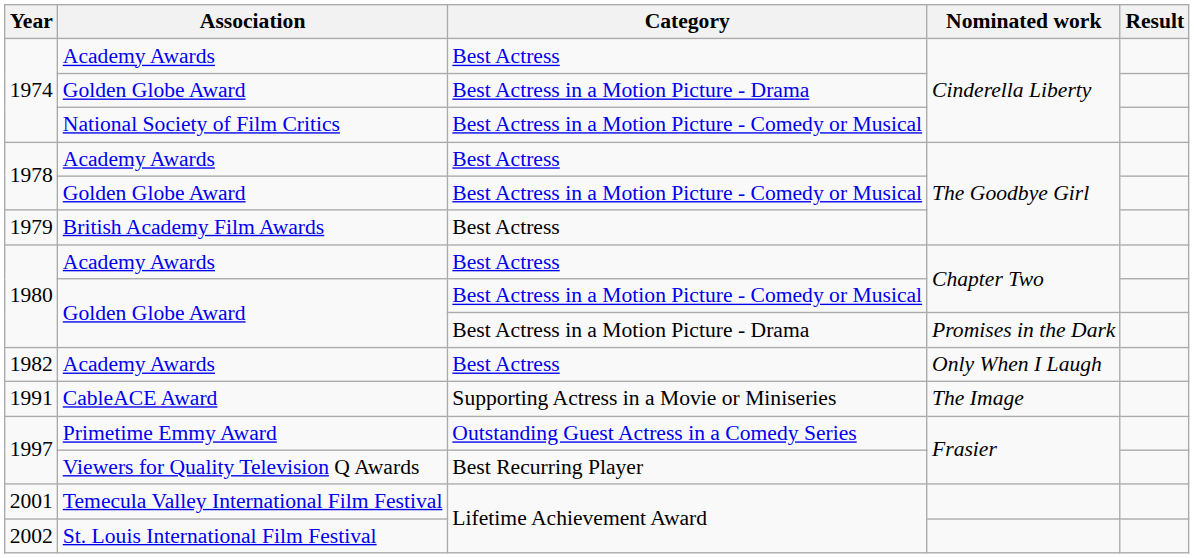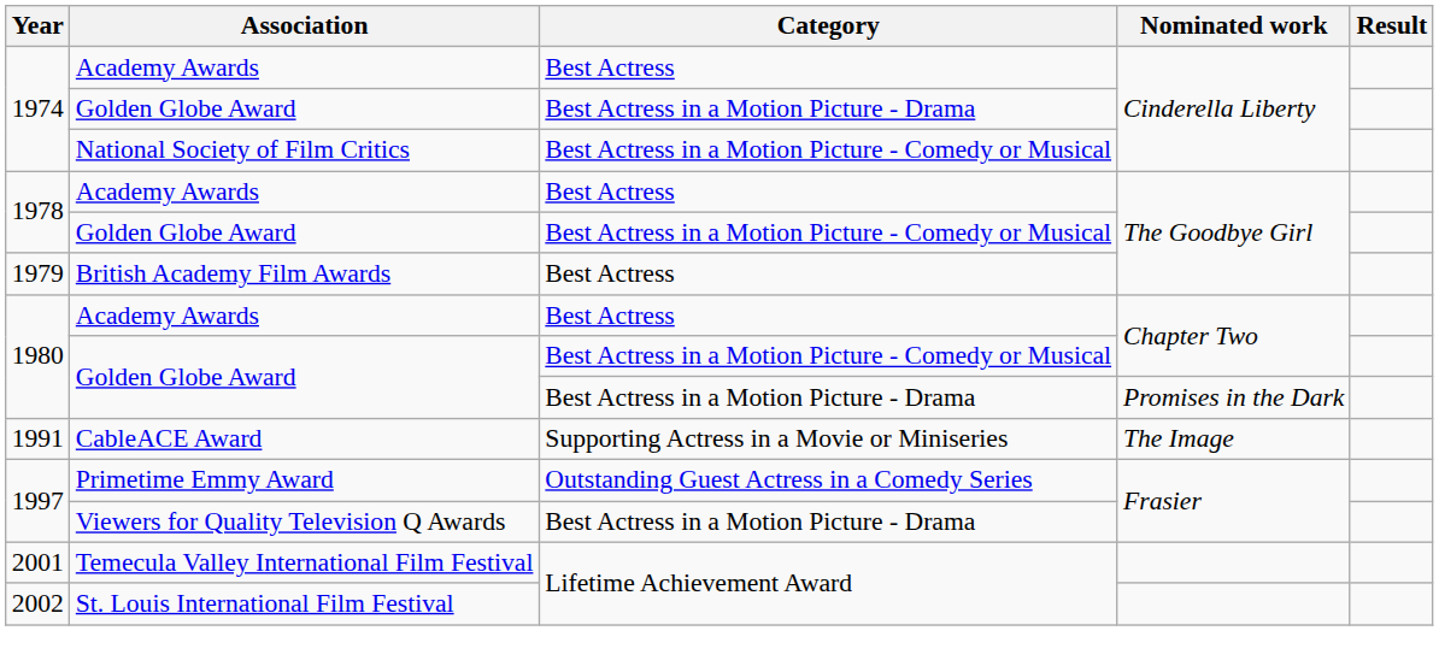 <table class="wikitable sortable">
 <tr>
 <th>Year</th>
 <th>Association</th>
 <th>Category</th>
 <th>Nominated work</th>
 <th>Result</th>
 </tr>
 <tr>
 <td rowspan="3">1974</td>
 <td><a href='#'>Academy Awards</a></td>
 <td><a href='#'>Best Actress</a></td>
 <td rowspan="3"><em>Cinderella Liberty</em></td>
 <td></td>
 </tr>
 <tr>
 <td><a href='#'>Golden Globe Award</a></td>
 <td><a href='#'>Best Actress in a Motion Picture - Drama</a></td>
 <td></td>
 </tr>
 <tr>
 <td><a href='#'>National Society of Film Critics</a></td>
 <td><a href='#'>Best Actress in a Motion Picture - Comedy or Musical</a></td>
 <td></td>
 </tr>
 <tr>
 <td rowspan="2">1978</td>
 <td><a href='#'>Academy Awards</a></td>
 <td><a href='#'>Best Actress</a></td>
 <td rowspan="3"><em>The Goodbye Girl</em></td>
 <td></td>
 </tr>
 <tr>
 <td><a href='#'>Golden Globe Award</a></td>
 <td><a href='#'>Best Actress in a Motion Picture - Comedy or Musical</a></td>
 <td></td>
 </tr>
 <tr>
 <td>1979</td>
 <td><a href='#'>British Academy Film Awards</a></td>
 <td>Best Actress</td>
 <td></td>
 </tr>
 <tr>
 <td rowspan="3">1980</td>
 <td><a href='#'>Academy Awards</a></td>
 <td><a href='#'>Best Actress</a></td>
 <td rowspan="2"><em>Chapter Two</em></td>
 <td></td>
 </tr>
 <tr>
 <td rowspan="2"><a href='#'>Golden Globe Award</a></td>
 <td><a href='#'>Best Actress in a Motion Picture - Comedy or Musical</a></td>
 <td></td>
 </tr>
 <tr>
 <td>Best Actress in a Motion Picture - Drama</td>
 <td><em>Promises in the Dark</em></td>
 <td></td>
 </tr>
 <tr>
-<td>1982</td>
-<td><a href='#'>Academy Awards</a></td>
-<td><a href='#'>Best Actress</a></td>
-<td><em>Only When I Laugh</em></td>
-<td></td>
-</tr>
-<tr>
 <td>1991</td>
 <td><a href='#'>CableACE Award</a></td>
 <td>Supporting Actress in a Movie or Miniseries</td>
 <td><em>The Image</em></td>
 <td></td>
 </tr>
 <tr>
 <td rowspan="2">1997</td>
 <td><a href='#'>Primetime Emmy Award</a></td>
 <td><a href='#'>Outstanding Guest Actress in a Comedy Series</a></td>
 <td rowspan="2"><em>Frasier</em></td>
 <td></td>
 </tr>
 <tr>
 <td><a href='#'>Viewers for Quality Television</a> Q Awards</td>
-<td>Best Recurring Player</td>
+<td>Best Actress in a Motion Picture - Drama</td>
 <td></td>
 </tr>
 <tr>
 <td>2001</td>
 <td><a href='#'>Temecula Valley International Film Festival</a></td>
 <td rowspan="2">Lifetime Achievement Award</td>
 <td></td>
 <td></td>
 </tr>
 <tr>
 <td>2002</td>
 <td><a href='#'>St. Louis International Film Festival</a></td>
 <td></td>
 <td></td>
 </tr>
 </table>
